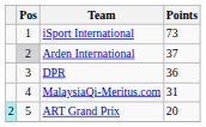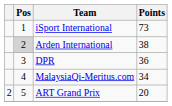 <table class="wikitable" style="font-size: 85%;">
 <tr>
 <th></th>
 <th>Pos</th>
 <th>Team</th>
 <th>Points</th>
 </tr>
 <tr>
 <td align="left"></td>
 <td align="center">1</td>
 <td> <a href='#'>iSport International</a></td>
 <td>73</td>
 </tr>
 <tr>
 <td align="left"></td>
 <td align="center" style="background: lightgrey;">2</td>
 <td> <a href='#'>Arden International</a></td>
-<td>37</td>
+<td>38</td>
 </tr>
 <tr>
 <td align="left"></td>
 <td align="center">3</td>
 <td> <a href='#'>DPR</a></td>
 <td>36</td>
 </tr>
 <tr>
 <td align="left"></td>
 <td align="center">4</td>
 <td> <a href='#'>MalaysiaQi-Meritus.com</a></td>
-<td>31</td>
+<td>34</td>
 </tr>
 <tr>
-<td align="left" style="background: paleturquoise;"> 2</td>
+<td align="left"> 2</td>
 <td align="center">5</td>
 <td> <a href='#'>ART Grand Prix</a></td>
 <td>20</td>
 </tr>
 <tr>
 </tr>
 </table>
